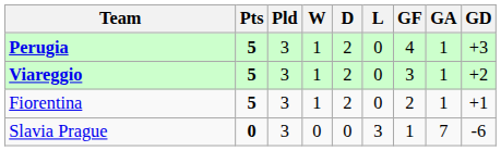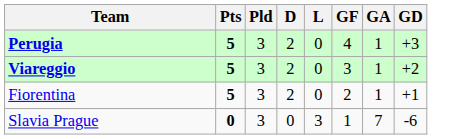 <table class="wikitable" style="text-align:center;">
 <tr>
 <th width=200>Team</th>
 <th width=20>Pts</th>
 <th width=20>Pld</th>
-<th width=20>W</th>
 <th width=20>D</th>
 <th width=20>L</th>
 <th width=20>GF</th>
 <th width=20>GA</th>
 <th width=20>GD</th>
 </tr>
 <tr style="background:#ccffcc">
 <td style="text-align:left"><strong> <a href='#'>Perugia</a></strong></td>
 <td><strong>5</strong></td>
 <td>3</td>
-<td>1</td>
 <td>2</td>
 <td>0</td>
 <td>4</td>
 <td>1</td>
 <td>+3</td>
 </tr>
 <tr style="background:#ccffcc">
 <td style="text-align:left"><strong> <a href='#'>Viareggio</a></strong></td>
 <td><strong>5</strong></td>
 <td>3</td>
-<td>1</td>
 <td>2</td>
 <td>0</td>
 <td>3</td>
 <td>1</td>
 <td>+2</td>
 </tr>
 <tr>
 <td style="text-align:left"> <a href='#'>Fiorentina</a></td>
 <td><strong>5</strong></td>
 <td>3</td>
-<td>1</td>
 <td>2</td>
 <td>0</td>
 <td>2</td>
 <td>1</td>
 <td>+1</td>
 </tr>
 <tr>
 <td style="text-align:left"> <a href='#'>Slavia Prague</a></td>
 <td><strong>0</strong></td>
 <td>3</td>
 <td>0</td>
-<td>0</td>
 <td>3</td>
 <td>1</td>
 <td>7</td>
 <td>-6</td>
 </tr>
 </table>
